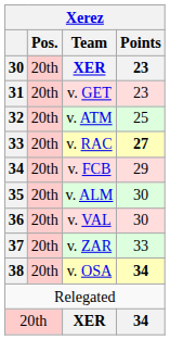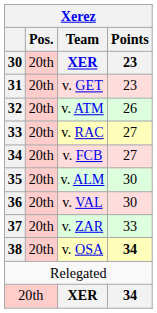 <table class="wikitable" style="font-size: 85%">
 <tr>
 <th colspan="4"><a href='#'>Xerez</a></th>
 </tr>
 <tr>
 <th></th>
 <th>Pos.</th>
 <th>Team</th>
 <th>Points</th>
 </tr>
 <tr>
 <th>30</th>
 <td style="text-align:center; background:#fcc;">20th</td>
 <th><a href='#'>XER</a></th>
 <th>23</th>
 </tr>
 <tr>
 <th>31</th>
 <td style="text-align:center; background:#fcc;">20th</td>
 <td style="text-align:center; background:#fdd;">v. <a href='#'>GET</a></td>
 <td style="text-align:center; background:#fdd;">23</td>
 </tr>
 <tr>
 <th>32</th>
 <td style="text-align:center; background:#fcc;">20th</td>
 <td style="text-align:center; background:#dfd;">v. <a href='#'>ATM</a></td>
-<td style="text-align:center; background:#dfd;">25</td>
+<td style="text-align:center; background:#dfd;">26</td>
 </tr>
 <tr>
 <th>33</th>
 <td style="text-align:center; background:#fcc;">20th</td>
 <td style="text-align:center; background:#ffb;">v. <a href='#'>RAC</a></td>
-<td style="text-align:center; background:#ffb;"><strong>27</strong></td>
+<td style="text-align:center; background:#ffb;">27</td>
 </tr>
 <tr>
 <th>34</th>
 <td style="text-align:center; background:#fcc;">20th</td>
 <td style="text-align:center; background:#fdd;">v. <a href='#'>FCB</a></td>
-<td style="text-align:center; background:#fdd;">29</td>
+<td style="text-align:center; background:#fdd;">27</td>
 </tr>
 <tr>
 <th>35</th>
 <td style="text-align:center; background:#fcc;">20th</td>
 <td style="text-align:center; background:#dfd;">v. <a href='#'>ALM</a></td>
 <td style="text-align:center; background:#dfd;">30</td>
 </tr>
 <tr>
 <th>36</th>
 <td style="text-align:center; background:#fcc;">20th</td>
 <td style="text-align:center; background:#fdd;">v. <a href='#'>VAL</a></td>
 <td style="text-align:center; background:#fdd;">30</td>
 </tr>
 <tr>
 <th>37</th>
 <td style="text-align:center; background:#fcc;">20th</td>
 <td style="text-align:center; background:#dfd;">v. <a href='#'>ZAR</a></td>
 <td style="text-align:center; background:#dfd;">33</td>
 </tr>
 <tr>
 <th>38</th>
 <td style="text-align:center; background:#fcc;">20th</td>
 <td style="text-align:center; background:#ffb;">v. <a href='#'>OSA</a></td>
 <td style="text-align:center; background:#ffb;"><strong>34</strong></td>
 </tr>
 <tr>
 <td colspan="4" bgcolor"#FFCCCC" style="text-align:center;">Relegated</td>
 </tr>
 <tr>
 <td colspan="2"  style="text-align:center; background:#fcc;">20th</td>
 <th>XER</th>
 <th>34</th>
 </tr>
 </table>
